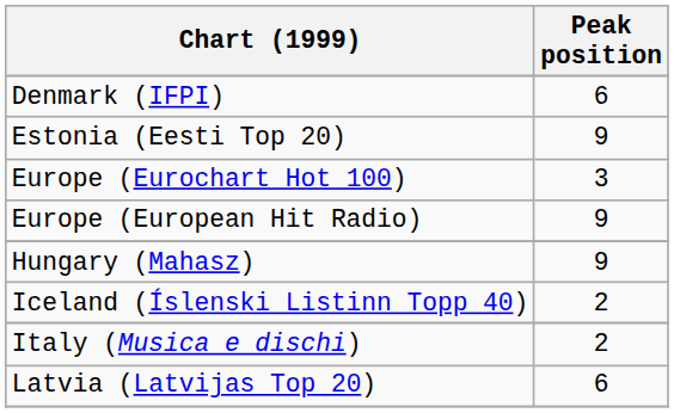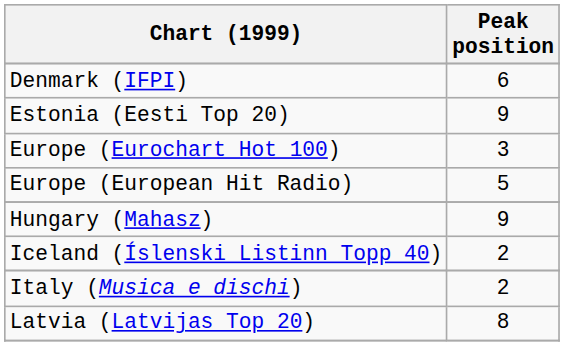 <table class="wikitable sortable">
 <tr>
 <th>Chart (1999)</th>
 <th>Peak<br>position</th>
 </tr>
 <tr>
 </tr>
 <tr>
 </tr>
 <tr>
 </tr>
 <tr>
 </tr>
 <tr>
 </tr>
 <tr>
 <td>Denmark (<a href='#'>IFPI</a>)</td>
 <td align="center">6</td>
 </tr>
 <tr>
 <td>Estonia (Eesti Top 20)</td>
 <td align="center">9</td>
 </tr>
 <tr>
 <td>Europe (<a href='#'>Eurochart Hot 100</a>)</td>
 <td align="center">3</td>
 </tr>
 <tr>
 <td>Europe (European Hit Radio)</td>
-<td align="center">9</td>
+<td align="center">5</td>
 </tr>
 <tr>
 </tr>
 <tr>
 </tr>
 <tr>
 </tr>
 <tr>
 <td>Hungary (<a href='#'>Mahasz</a>)</td>
 <td align="center">9</td>
 </tr>
 <tr>
 <td>Iceland (<a href='#'>Íslenski Listinn Topp 40</a>)</td>
 <td align="center">2</td>
 </tr>
 <tr>
 </tr>
 <tr>
 <td>Italy (<em><a href='#'>Musica e dischi</a></em>)</td>
 <td align="center">2</td>
 </tr>
 <tr>
 <td>Latvia (<a href='#'>Latvijas Top 20</a>)</td>
-<td align="center">6</td>
+<td align="center">8</td>
 </tr>
 <tr>
 </tr>
 <tr>
 </tr>
 <tr>
 </tr>
 <tr>
 </tr>
 <tr>
 </tr>
 <tr>
 </tr>
 <tr>
 </tr>
 <tr>
 </tr>
 </table>
